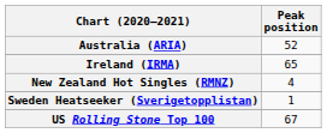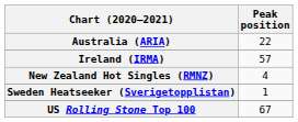 <table class="wikitable sortable plainrowheaders" style="text-align: center;">
 <tr>
 <th scope="col">Chart (2020–2021)</th>
 <th scope="col">Peak<br>position</th>
 </tr>
 <tr>
 <th scope="row">Australia (<a href='#'>ARIA</a>)</th>
-<td>52</td>
+<td>22</td>
 </tr>
 <tr>
 </tr>
 <tr>
 </tr>
 <tr>
 </tr>
 <tr>
 <th scope="row">Ireland (<a href='#'>IRMA</a>)</th>
-<td>65</td>
+<td>57</td>
 </tr>
 <tr>
 <th scope="row">New Zealand Hot Singles (<a href='#'>RMNZ</a>)</th>
 <td>4</td>
 </tr>
 <tr>
 </tr>
 <tr>
 <th scope="row">Sweden Heatseeker (<a href='#'>Sverigetopplistan</a>)</th>
 <td>1</td>
 </tr>
 <tr>
 </tr>
 <tr>
 </tr>
 <tr>
 </tr>
 <tr>
 <th scope="row">US <a href='#'><em>Rolling Stone</em> Top 100</a></th>
 <td>67</td>
 </tr>
 </table>
